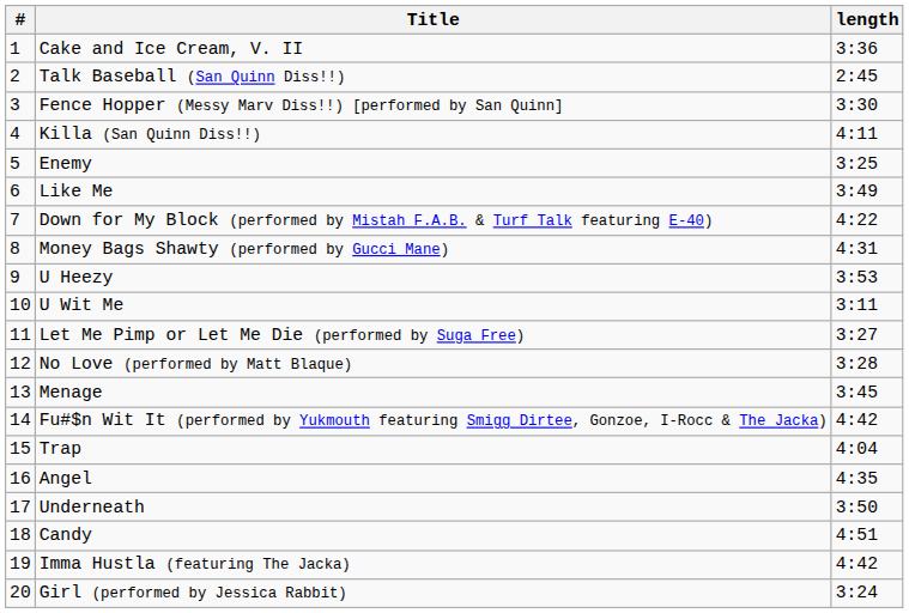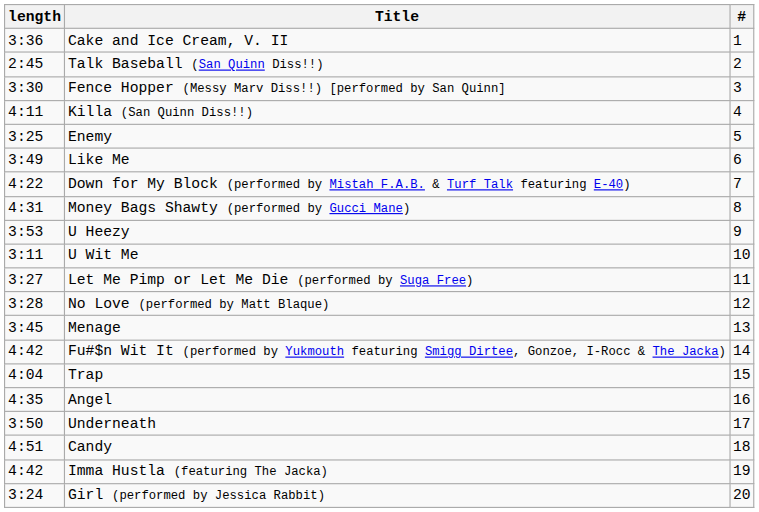 <table class="wikitable">
 <tr>
+<th>length</th>
+<th>Title</th>
 <th>#</th>
-<th>Title</th>
-<th>length</th>
 </tr>
 <tr>
+<td>3:36</td>
+<td>Cake and Ice Cream, V. II</td>
 <td>1</td>
-<td>Cake and Ice Cream, V. II</td>
-<td>3:36</td>
 </tr>
 <tr>
+<td>2:45</td>
+<td>Talk Baseball <small>(<a href='#'>San Quinn</a> Diss!!)</small></td>
 <td>2</td>
-<td>Talk Baseball <small>(<a href='#'>San Quinn</a> Diss!!)</small></td>
-<td>2:45</td>
 </tr>
 <tr>
+<td>3:30</td>
+<td>Fence Hopper <small>(Messy Marv Diss!!) [performed by San Quinn]</small></td>
 <td>3</td>
-<td>Fence Hopper <small>(Messy Marv Diss!!) [performed by San Quinn]</small></td>
-<td>3:30</td>
 </tr>
 <tr>
+<td>4:11</td>
+<td>Killa <small>(San Quinn Diss!!)</small></td>
 <td>4</td>
-<td>Killa <small>(San Quinn Diss!!)</small></td>
-<td>4:11</td>
 </tr>
 <tr>
+<td>3:25</td>
+<td>Enemy</td>
 <td>5</td>
-<td>Enemy</td>
-<td>3:25</td>
 </tr>
 <tr>
+<td>3:49</td>
+<td>Like Me</td>
 <td>6</td>
-<td>Like Me</td>
-<td>3:49</td>
 </tr>
 <tr>
+<td>4:22</td>
+<td>Down for My Block <small>(performed by <a href='#'>Mistah F.A.B.</a> & <a href='#'>Turf Talk</a> featuring <a href='#'>E-40</a>)</small></td>
 <td>7</td>
-<td>Down for My Block <small>(performed by <a href='#'>Mistah F.A.B.</a> & <a href='#'>Turf Talk</a> featuring <a href='#'>E-40</a>)</small></td>
-<td>4:22</td>
 </tr>
 <tr>
+<td>4:31</td>
+<td>Money Bags Shawty <small>(performed by <a href='#'>Gucci Mane</a>)</small></td>
 <td>8</td>
-<td>Money Bags Shawty <small>(performed by <a href='#'>Gucci Mane</a>)</small></td>
-<td>4:31</td>
 </tr>
 <tr>
+<td>3:53</td>
+<td>U Heezy</td>
 <td>9</td>
-<td>U Heezy</td>
-<td>3:53</td>
 </tr>
 <tr>
+<td>3:11</td>
+<td>U Wit Me</td>
 <td>10</td>
-<td>U Wit Me</td>
-<td>3:11</td>
 </tr>
 <tr>
+<td>3:27</td>
+<td>Let Me Pimp or Let Me Die <small>(performed by <a href='#'>Suga Free</a>)</small></td>
 <td>11</td>
-<td>Let Me Pimp or Let Me Die <small>(performed by <a href='#'>Suga Free</a>)</small></td>
-<td>3:27</td>
 </tr>
 <tr>
+<td>3:28</td>
+<td>No Love <small>(performed by Matt Blaque)</small></td>
 <td>12</td>
-<td>No Love <small>(performed by Matt Blaque)</small></td>
-<td>3:28</td>
 </tr>
 <tr>
+<td>3:45</td>
+<td>Menage</td>
 <td>13</td>
-<td>Menage</td>
-<td>3:45</td>
 </tr>
 <tr>
+<td>4:42</td>
+<td>Fu#$n Wit It <small>(performed by <a href='#'>Yukmouth</a> featuring <a href='#'>Smigg Dirtee</a>, Gonzoe, I-Rocc & <a href='#'>The Jacka</a>)</small></td>
 <td>14</td>
-<td>Fu#$n Wit It <small>(performed by <a href='#'>Yukmouth</a> featuring <a href='#'>Smigg Dirtee</a>, Gonzoe, I-Rocc & <a href='#'>The Jacka</a>)</small></td>
-<td>4:42</td>
 </tr>
 <tr>
+<td>4:04</td>
+<td>Trap</td>
 <td>15</td>
-<td>Trap</td>
-<td>4:04</td>
 </tr>
 <tr>
+<td>4:35</td>
+<td>Angel</td>
 <td>16</td>
-<td>Angel</td>
-<td>4:35</td>
 </tr>
 <tr>
+<td>3:50</td>
+<td>Underneath</td>
 <td>17</td>
-<td>Underneath</td>
-<td>3:50</td>
 </tr>
 <tr>
+<td>4:51</td>
+<td>Candy</td>
 <td>18</td>
-<td>Candy</td>
-<td>4:51</td>
 </tr>
 <tr>
+<td>4:42</td>
+<td>Imma Hustla <small>(featuring The Jacka)</small></td>
 <td>19</td>
-<td>Imma Hustla <small>(featuring The Jacka)</small></td>
-<td>4:42</td>
 </tr>
 <tr>
+<td>3:24</td>
+<td>Girl <small>(performed by Jessica Rabbit)</small></td>
 <td>20</td>
-<td>Girl <small>(performed by Jessica Rabbit)</small></td>
-<td>3:24</td>
 </tr>
 </table>
